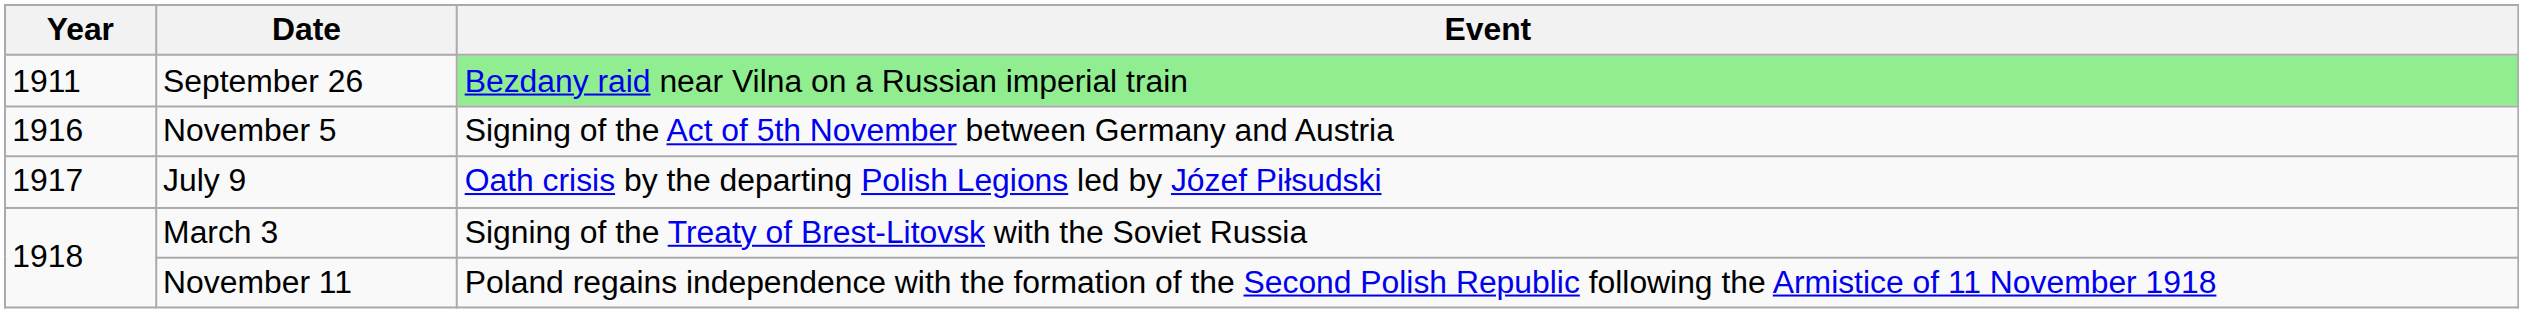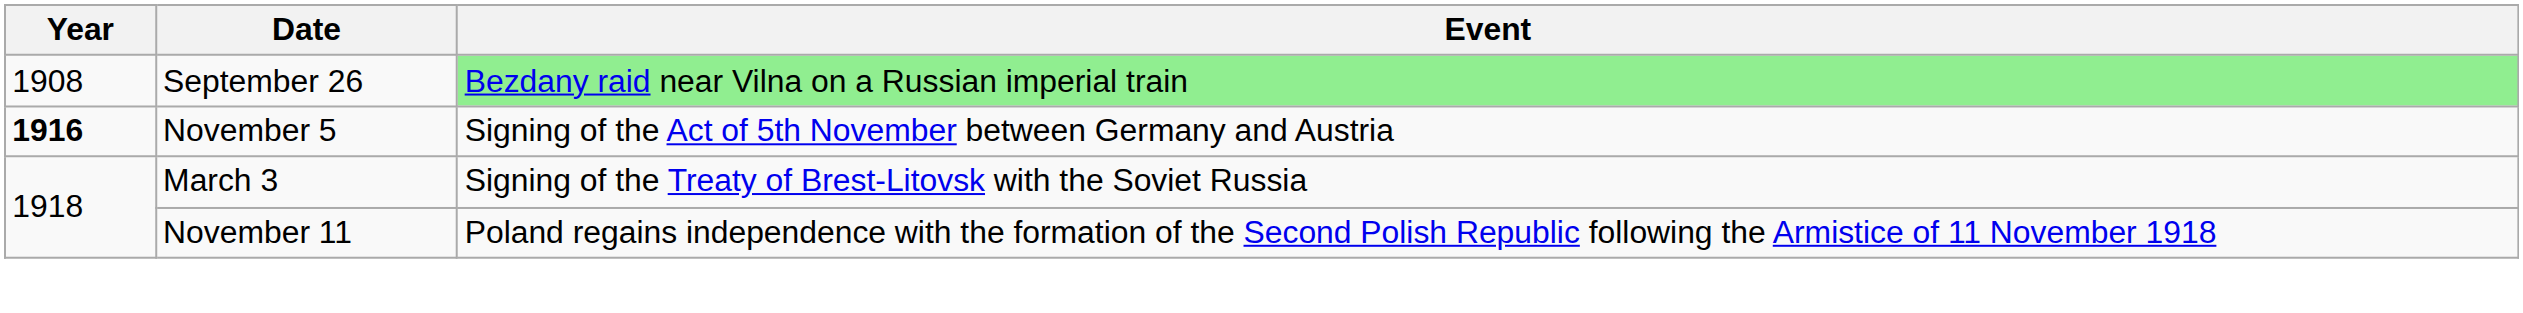 <table class="wikitable" width="100%">
 <tr>
 <th style="width:6%">Year</th>
 <th style="width:12%">Date</th>
 <th>Event</th>
 </tr>
 <tr>
-<td>1911</td>
+<td>1908</td>
 <td>September 26</td>
 <td style="background: lightgreen;"><a href='#'>Bezdany raid</a> near Vilna on a Russian imperial train</td>
 </tr>
 <tr>
-<td>1916</td>
+<td><strong>1916</strong></td>
 <td>November 5</td>
 <td>Signing of the <a href='#'>Act of 5th November</a> between Germany and Austria</td>
-</tr>
-<tr>
-<td>1917</td>
-<td>July 9</td>
-<td><a href='#'>Oath crisis</a> by the departing <a href='#'>Polish Legions</a> led by <a href='#'>Józef Piłsudski</a></td>
 </tr>
 <tr>
 <td rowspan="2">1918</td>
 <td>March 3</td>
 <td>Signing of the <a href='#'>Treaty of Brest-Litovsk</a> with the Soviet Russia</td>
 </tr>
 <tr>
 <td>November 11</td>
 <td>Poland regains independence with the formation of the <a href='#'>Second Polish Republic</a> following the <a href='#'>Armistice of 11 November 1918</a></td>
 </tr>
 </table>
